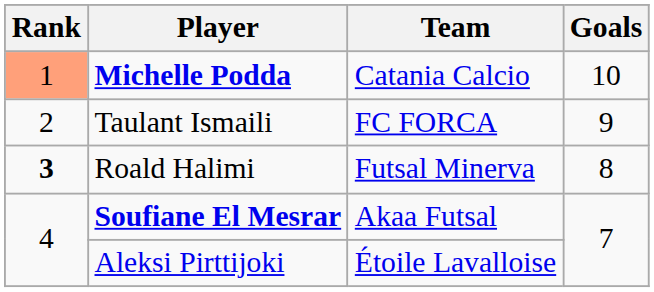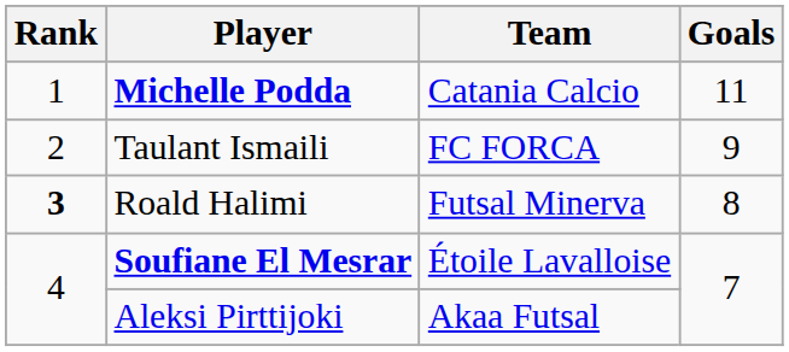 <table class="wikitable" style="text-align:center">
 <tr>
 <th>Rank</th>
 <th>Player</th>
 <th>Team</th>
 <th>Goals</th>
 </tr>
 <tr>
-<td style="background: lightsalmon;">1</td>
+<td>1</td>
 <td align=left> <strong><a href='#'>Michelle Podda</a></strong></td>
 <td align=left> <a href='#'>Catania Calcio</a></td>
-<td>10</td>
+<td>11</td>
 </tr>
 <tr>
 <td>2</td>
 <td align=left> Taulant Ismaili</td>
 <td align=left> <a href='#'>FC FORCA</a></td>
 <td>9</td>
 </tr>
 <tr>
 <td><strong>3</strong></td>
 <td align=left> Roald Halimi</td>
 <td align=left> <a href='#'>Futsal Minerva</a></td>
 <td>8</td>
 </tr>
 <tr>
 <td rowspan="2">4</td>
 <td align=left> <strong><a href='#'>Soufiane El Mesrar</a></strong></td>
-<td align=left> <a href='#'>Akaa Futsal</a></td>
+<td align=left> <a href='#'>Étoile Lavalloise</a></td>
 <td rowspan="2">7</td>
 </tr>
 <tr>
 <td align=left> <a href='#'>Aleksi Pirttijoki</a></td>
-<td align=left> <a href='#'>Étoile Lavalloise</a></td>
+<td align=left> <a href='#'>Akaa Futsal</a></td>
 </tr>
 </table>
